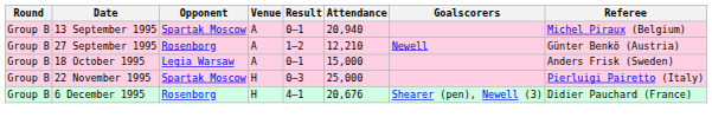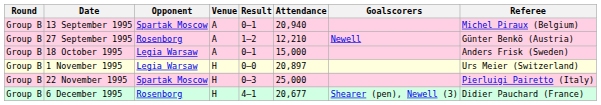 <table class="wikitable">
 <tr>
 <th>Round</th>
 <th>Date</th>
 <th>Opponent</th>
 <th>Venue</th>
 <th>Result</th>
 <th>Attendance</th>
 <th>Goalscorers</th>
 <th>Referee</th>
 </tr>
 <tr style="background-color: #ffd0e3;">
 <td>Group B</td>
 <td>13 September 1995</td>
 <td><a href='#'>Spartak Moscow</a></td>
 <td>A</td>
 <td>0–1</td>
 <td>20,940</td>
 <td></td>
 <td><a href='#'>Michel Piraux</a> (Belgium)</td>
 </tr>
 <tr style="background-color: #ffd0e3;">
 <td>Group B</td>
 <td>27 September 1995</td>
 <td><a href='#'>Rosenborg</a></td>
 <td>A</td>
 <td>1–2</td>
 <td>12,210</td>
 <td><a href='#'>Newell</a></td>
 <td>Günter Benkö (Austria)</td>
 </tr>
 <tr style="background-color: #ffd0e3;">
 <td>Group B</td>
 <td>18 October 1995</td>
 <td><a href='#'>Legia Warsaw</a></td>
 <td>A</td>
 <td>0–1</td>
 <td>15,000</td>
 <td></td>
 <td>Anders Frisk (Sweden)</td>
 </tr>
+<tr style="background-color: #ffffdd;">
+<td>Group B</td>
+<td>1 November 1995</td>
+<td><a href='#'>Legia Warsaw</a></td>
+<td>H</td>
+<td>0–0</td>
+<td>20,897</td>
+<td></td>
+<td>Urs Meier (Switzerland)</td>
+</tr>
 <tr style="background-color: #ffd0e3;">
 <td>Group B</td>
 <td>22 November 1995</td>
 <td><a href='#'>Spartak Moscow</a></td>
 <td>H</td>
 <td>0–3</td>
 <td>25,000</td>
 <td></td>
 <td><a href='#'>Pierluigi Pairetto</a> (Italy)</td>
 </tr>
 <tr style="background-color: #d0ffe3;">
 <td>Group B</td>
 <td>6 December 1995</td>
 <td><a href='#'>Rosenborg</a></td>
 <td>H</td>
 <td>4–1</td>
-<td>20,676</td>
+<td>20,677</td>
 <td><a href='#'>Shearer</a> (pen), <a href='#'>Newell</a> (3)</td>
 <td>Didier Pauchard (France)</td>
 </tr>
 </table>
